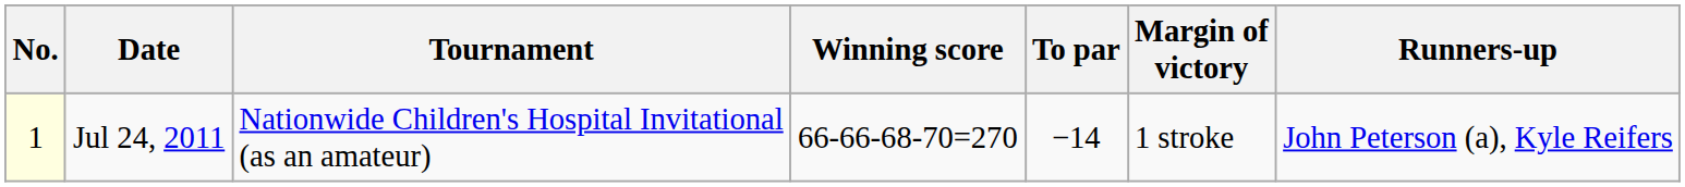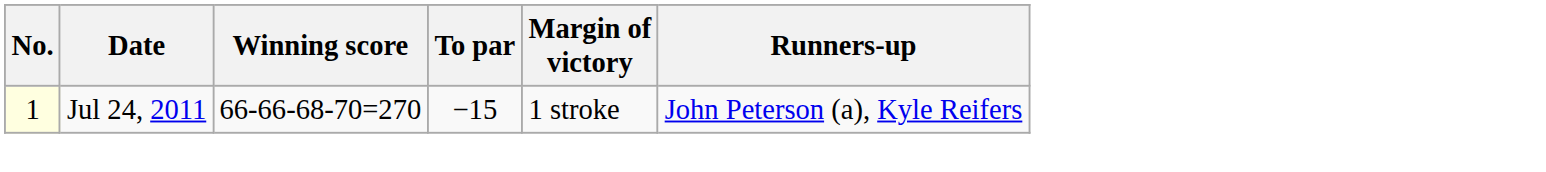 <table class="wikitable" style="font-size:95%;">
 <tr>
 <th>No.</th>
 <th>Date</th>
-<th>Tournament</th>
 <th>Winning score</th>
 <th>To par</th>
 <th>Margin of<br>victory</th>
 <th>Runners-up</th>
 </tr>
 <tr>
 <td align=center style="background: lightyellow;">1</td>
 <td align=right>Jul 24, <a href='#'>2011</a></td>
-<td><a href='#'>Nationwide Children's Hospital Invitational</a><br>(as an amateur)</td>
 <td align=right>66-66-68-70=270</td>
-<td align=center>−14</td>
+<td align=center>−15</td>
 <td>1 stroke</td>
 <td> <a href='#'>John Peterson</a> (a),  <a href='#'>Kyle Reifers</a></td>
 </tr>
 </table>
